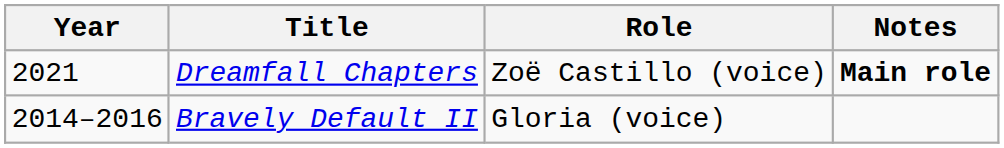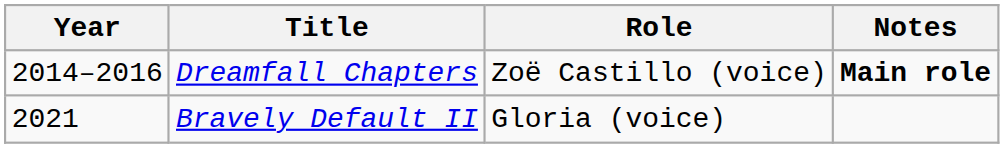 <table class="wikitable sortable">
 <tr>
 <th>Year</th>
 <th>Title</th>
 <th>Role</th>
 <th class="unsortable">Notes</th>
 </tr>
 <tr>
-<td>2021</td>
+<td>2014–2016</td>
 <td><em><a href='#'>Dreamfall Chapters</a></em></td>
 <td>Zoë Castillo (voice)</td>
 <td><strong>Main role</strong></td>
 </tr>
 <tr>
-<td>2014–2016</td>
+<td>2021</td>
 <td><em><a href='#'>Bravely Default II</a></em></td>
 <td>Gloria (voice)</td>
 <td></td>
 </tr>
 </table>
